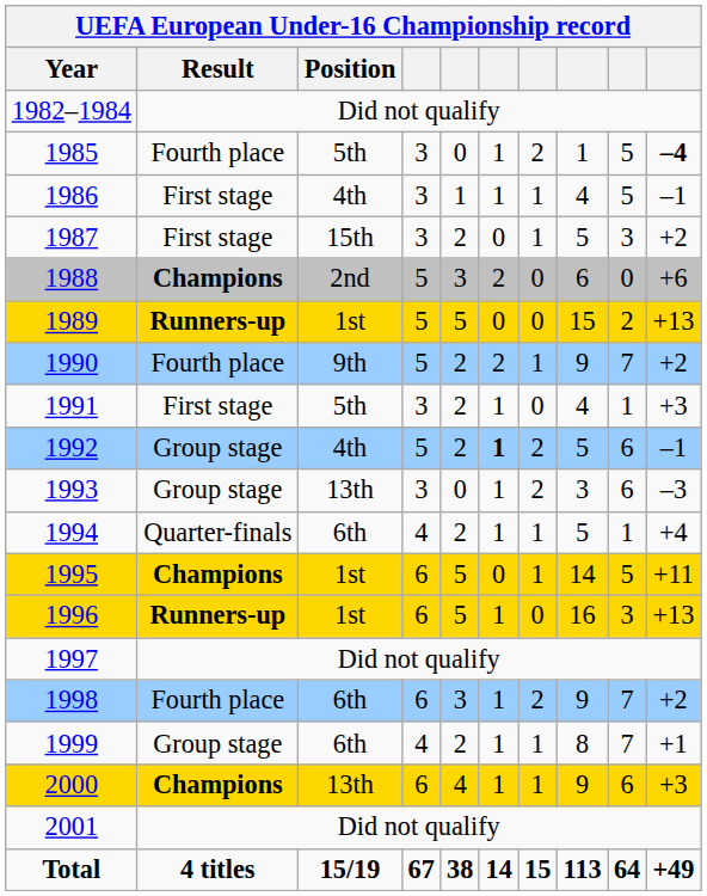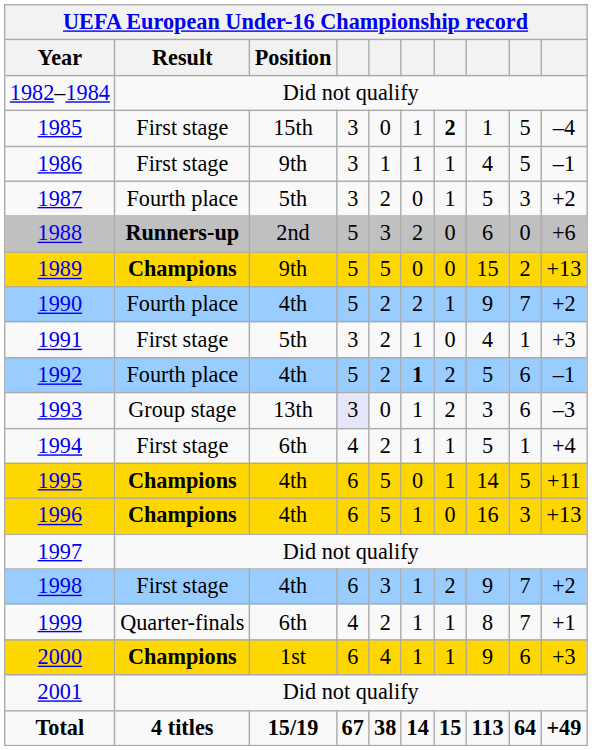 <table class="wikitable" style="text-align: center;">
 <tr>
 <th colspan="10"><a href='#'>UEFA European Under-16 Championship record</a></th>
 </tr>
 <tr>
 <th>Year</th>
 <th>Result</th>
 <th>Position</th>
 <th></th>
 <th></th>
 <th></th>
 <th></th>
 <th></th>
 <th></th>
 <th></th>
 </tr>
 <tr>
 <td><a href='#'>1982</a>–<a href='#'>1984</a></td>
 <td colspan=9>Did not qualify</td>
 </tr>
 <tr>
 <td> <a href='#'>1985</a></td>
-<td>Fourth place</td>
-<td>5th</td>
+<td>First stage</td>
+<td>15th</td>
 <td>3</td>
 <td>0</td>
 <td>1</td>
-<td>2</td>
+<td><strong>2</strong></td>
 <td>1</td>
 <td>5</td>
-<td><strong>–4</strong></td>
+<td>–4</td>
 </tr>
 <tr>
 <td> <a href='#'>1986</a></td>
 <td>First stage</td>
-<td>4th</td>
+<td>9th</td>
 <td>3</td>
 <td>1</td>
 <td>1</td>
 <td>1</td>
 <td>4</td>
 <td>5</td>
 <td>–1</td>
 </tr>
 <tr>
 <td> <a href='#'>1987</a></td>
-<td>First stage</td>
-<td>15th</td>
+<td>Fourth place</td>
+<td>5th</td>
 <td>3</td>
 <td>2</td>
 <td>0</td>
 <td>1</td>
 <td>5</td>
 <td>3</td>
 <td>+2</td>
 </tr>
 <tr style="background:silver;">
 <td> <a href='#'>1988</a></td>
-<td><strong>Champions</strong></td>
+<td><strong>Runners-up</strong></td>
 <td>2nd</td>
 <td>5</td>
 <td>3</td>
 <td>2</td>
 <td>0</td>
 <td>6</td>
 <td>0</td>
 <td>+6</td>
 </tr>
 <tr style="background:gold;">
 <td> <a href='#'>1989</a></td>
-<td><strong>Runners-up</strong></td>
-<td>1st</td>
+<td><strong>Champions</strong></td>
+<td>9th</td>
 <td>5</td>
 <td>5</td>
 <td>0</td>
 <td>0</td>
 <td>15</td>
 <td>2</td>
 <td>+13</td>
 </tr>
 <tr style="background:#9acdff;">
 <td> <a href='#'>1990</a></td>
 <td>Fourth place</td>
-<td>9th</td>
+<td>4th</td>
 <td>5</td>
 <td>2</td>
 <td>2</td>
 <td>1</td>
 <td>9</td>
 <td>7</td>
 <td>+2</td>
 </tr>
 <tr>
 <td> <a href='#'>1991</a></td>
 <td>First stage</td>
 <td>5th</td>
 <td>3</td>
 <td>2</td>
 <td>1</td>
 <td>0</td>
 <td>4</td>
 <td>1</td>
 <td>+3</td>
 </tr>
 <tr style="background:#9acdff;">
 <td> <a href='#'>1992</a></td>
-<td>Group stage</td>
+<td>Fourth place</td>
 <td>4th</td>
 <td>5</td>
 <td>2</td>
 <td><strong>1</strong></td>
 <td>2</td>
 <td>5</td>
 <td>6</td>
 <td>–1</td>
 </tr>
 <tr>
 <td> <a href='#'>1993</a></td>
 <td>Group stage</td>
 <td>13th</td>
-<td>3</td>
+<td style="background: lavender;">3</td>
 <td>0</td>
 <td>1</td>
 <td>2</td>
 <td>3</td>
 <td>6</td>
 <td>–3</td>
 </tr>
 <tr>
 <td> <a href='#'>1994</a></td>
-<td>Quarter-finals</td>
+<td>First stage</td>
 <td>6th</td>
 <td>4</td>
 <td>2</td>
 <td>1</td>
 <td>1</td>
 <td>5</td>
 <td>1</td>
 <td>+4</td>
 </tr>
 <tr style="background:gold;">
 <td> <a href='#'>1995</a></td>
 <td><strong>Champions</strong></td>
-<td>1st</td>
+<td>4th</td>
 <td>6</td>
 <td>5</td>
 <td>0</td>
 <td>1</td>
 <td>14</td>
 <td>5</td>
 <td>+11</td>
 </tr>
 <tr style="background:gold;">
 <td> <a href='#'>1996</a></td>
-<td><strong>Runners-up</strong></td>
-<td>1st</td>
+<td><strong>Champions</strong></td>
+<td>4th</td>
 <td>6</td>
 <td>5</td>
 <td>1</td>
 <td>0</td>
 <td>16</td>
 <td>3</td>
 <td>+13</td>
 </tr>
 <tr>
 <td> <a href='#'>1997</a></td>
 <td colspan=9>Did not qualify</td>
 </tr>
 <tr style="background:#9acdff;">
 <td> <a href='#'>1998</a></td>
-<td>Fourth place</td>
-<td>6th</td>
+<td>First stage</td>
+<td>4th</td>
 <td>6</td>
 <td>3</td>
 <td>1</td>
 <td>2</td>
 <td>9</td>
 <td>7</td>
 <td>+2</td>
 </tr>
 <tr>
 <td> <a href='#'>1999</a></td>
-<td>Group stage</td>
+<td>Quarter-finals</td>
 <td>6th</td>
 <td>4</td>
 <td>2</td>
 <td>1</td>
 <td>1</td>
 <td>8</td>
 <td>7</td>
 <td>+1</td>
 </tr>
 <tr style="background:gold;">
 <td> <a href='#'>2000</a></td>
 <td><strong>Champions</strong></td>
-<td>13th</td>
+<td>1st</td>
 <td>6</td>
 <td>4</td>
 <td>1</td>
 <td>1</td>
 <td>9</td>
 <td>6</td>
 <td>+3</td>
 </tr>
 <tr>
 <td> <a href='#'>2001</a></td>
 <td colspan=9>Did not qualify</td>
 </tr>
 <tr>
 <td><strong>Total</strong></td>
 <td><strong>4 titles</strong></td>
 <td><strong>15/19</strong></td>
 <td><strong>67</strong></td>
 <td><strong>38</strong></td>
 <td><strong>14</strong></td>
 <td><strong>15</strong></td>
 <td><strong>113</strong></td>
 <td><strong>64</strong></td>
 <td><strong>+49</strong></td>
 </tr>
 </table>
